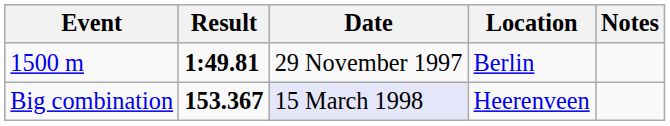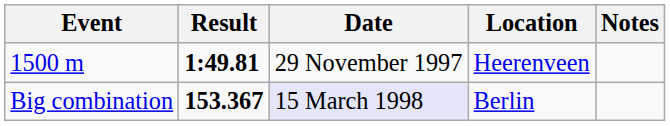 <table class='wikitable'>
 <tr>
 <th>Event</th>
 <th>Result</th>
 <th>Date</th>
 <th>Location</th>
 <th>Notes</th>
 </tr>
 <tr>
 <td><a href='#'>1500 m</a></td>
 <td><strong>1:49.81</strong></td>
 <td>29 November 1997</td>
-<td align=left><a href='#'>Berlin</a></td>
+<td align=left><a href='#'>Heerenveen</a></td>
 <td></td>
 </tr>
 <tr>
 <td><a href='#'>Big combination</a></td>
 <td><strong>153.367</strong></td>
 <td style="background: lavender;">15 March 1998</td>
-<td align=left><a href='#'>Heerenveen</a></td>
+<td align=left><a href='#'>Berlin</a></td>
 <td></td>
 </tr>
 </table>
